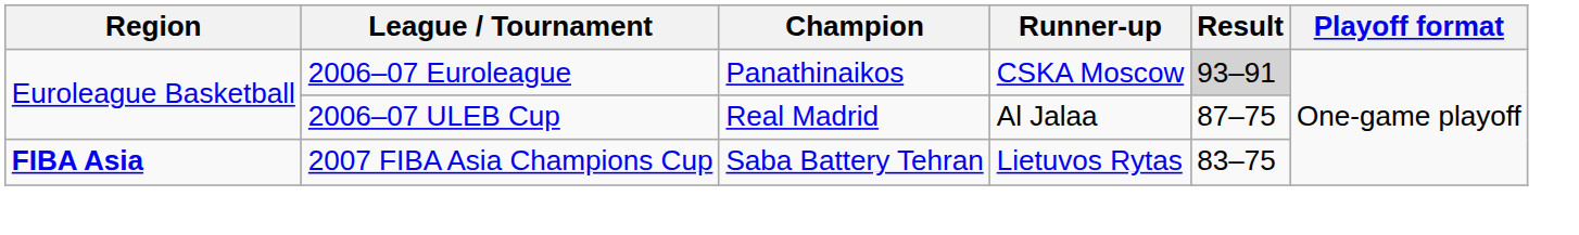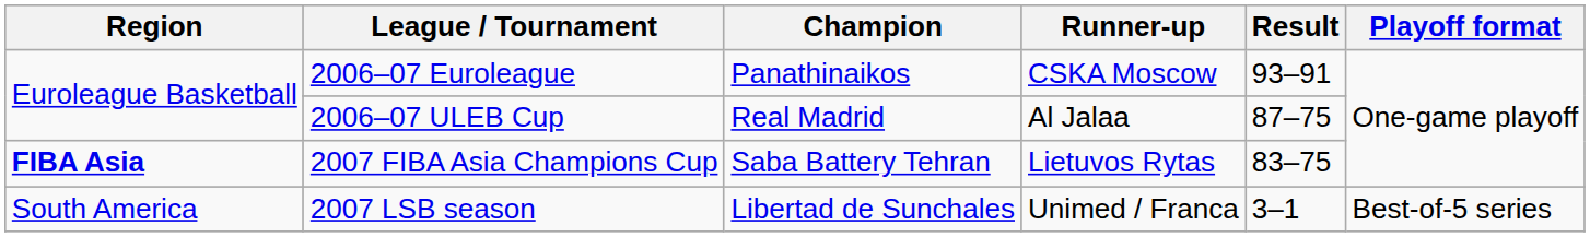 <table class="wikitable">
 <tr>
 <th>Region</th>
 <th>League / Tournament</th>
 <th>Champion</th>
 <th>Runner-up</th>
 <th>Result</th>
 <th><a href='#'>Playoff format</a></th>
 </tr>
 <tr>
 <td rowspan="2"><a href='#'>Euroleague Basketball</a></td>
 <td><a href='#'>2006–07 Euroleague</a></td>
 <td> <a href='#'>Panathinaikos</a></td>
 <td> <a href='#'>CSKA Moscow</a></td>
-<td style="background: lightgrey;">93–91</td>
+<td>93–91</td>
 <td rowspan="3">One-game playoff</td>
 </tr>
 <tr>
 <td><a href='#'>2006–07 ULEB Cup</a></td>
 <td> <a href='#'>Real Madrid</a></td>
 <td> Al Jalaa</td>
 <td>87–75</td>
 </tr>
 <tr>
 <td><strong><a href='#'>FIBA Asia</a></strong></td>
 <td><a href='#'>2007 FIBA Asia Champions Cup</a></td>
 <td> <a href='#'>Saba Battery Tehran</a></td>
 <td> <a href='#'>Lietuvos Rytas</a></td>
 <td>83–75</td>
 </tr>
+<tr>
+<td><a href='#'>South America</a></td>
+<td><a href='#'>2007 LSB season</a></td>
+<td> <a href='#'>Libertad de Sunchales</a></td>
+<td> Unimed / Franca</td>
+<td>3–1</td>
+<td>Best-of-5 series</td>
+</tr>
 </table>
